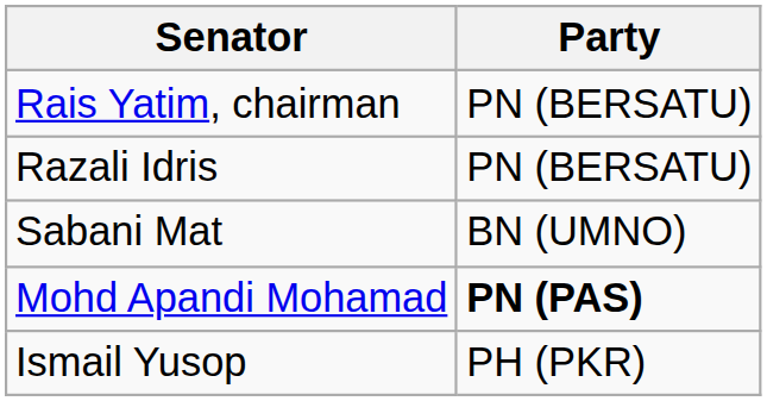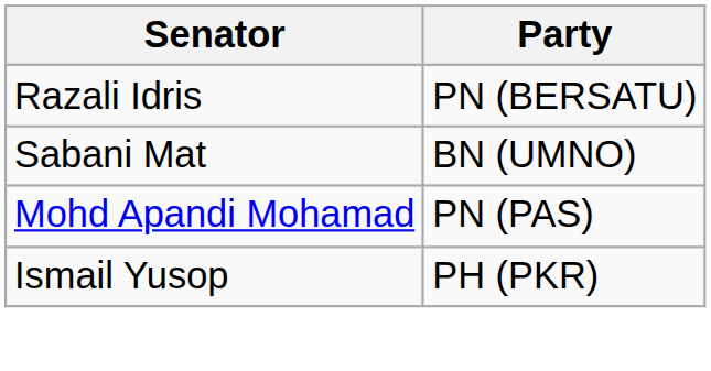 <table class="wikitable">
 <tr>
 <th>Senator</th>
 <th>Party</th>
-</tr>
-<tr>
-<td><a href='#'>Rais Yatim</a>, chairman</td>
-<td>PN (BERSATU)</td>
 </tr>
 <tr>
 <td>Razali Idris</td>
 <td>PN (BERSATU)</td>
 </tr>
 <tr>
 <td>Sabani Mat</td>
 <td>BN (UMNO)</td>
 </tr>
 <tr>
 <td><a href='#'>Mohd Apandi Mohamad</a></td>
-<td><strong>PN (PAS)</strong></td>
+<td>PN (PAS)</td>
 </tr>
 <tr>
 <td>Ismail Yusop</td>
 <td>PH (PKR)</td>
 </tr>
 </table>
